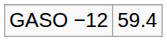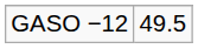 <table class="wikitable">
 <tr align="center">
 </tr>
 <tr align="center">
 <td>GASO −12</td>
-<td>59.4</td>
+<td>49.5</td>
 </tr>
 </table>
